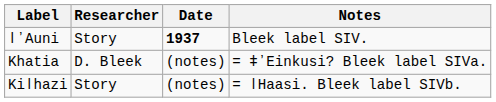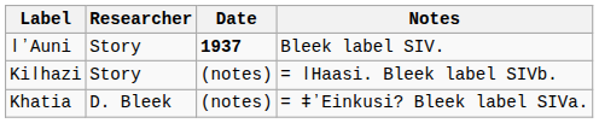 <table class=wikitable>
 <tr>
 <th>Label</th>
 <th>Researcher</th>
 <th>Date</th>
 <th>Notes</th>
 </tr>
 <tr>
 <td>ǀʼAuni</td>
 <td>Story</td>
 <td><strong>1937</strong></td>
 <td>Bleek label SIV.</td>
 </tr>
 <tr>
+<td>Kiǀhazi</td>
+<td>Story</td>
+<td>(notes)</td>
+<td>= ǀHaasi. Bleek label SIVb.</td>
+</tr>
+<tr>
 <td>Khatia</td>
 <td>D. Bleek</td>
 <td>(notes)</td>
 <td>= ǂʼEinkusi? Bleek label SIVa.</td>
 </tr>
-<tr>
-<td>Kiǀhazi</td>
-<td>Story</td>
-<td>(notes)</td>
-<td>= ǀHaasi. Bleek label SIVb.</td>
-</tr>
 </table>
